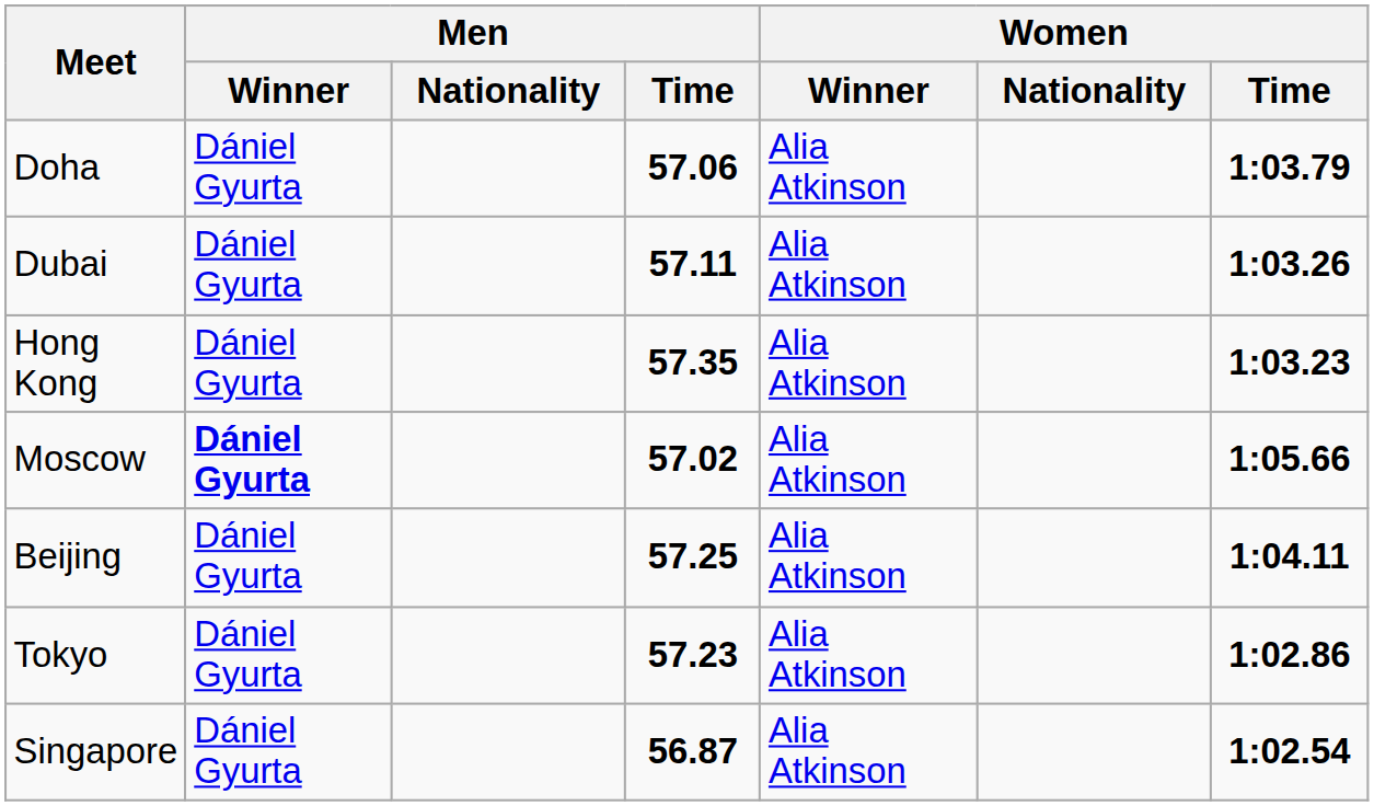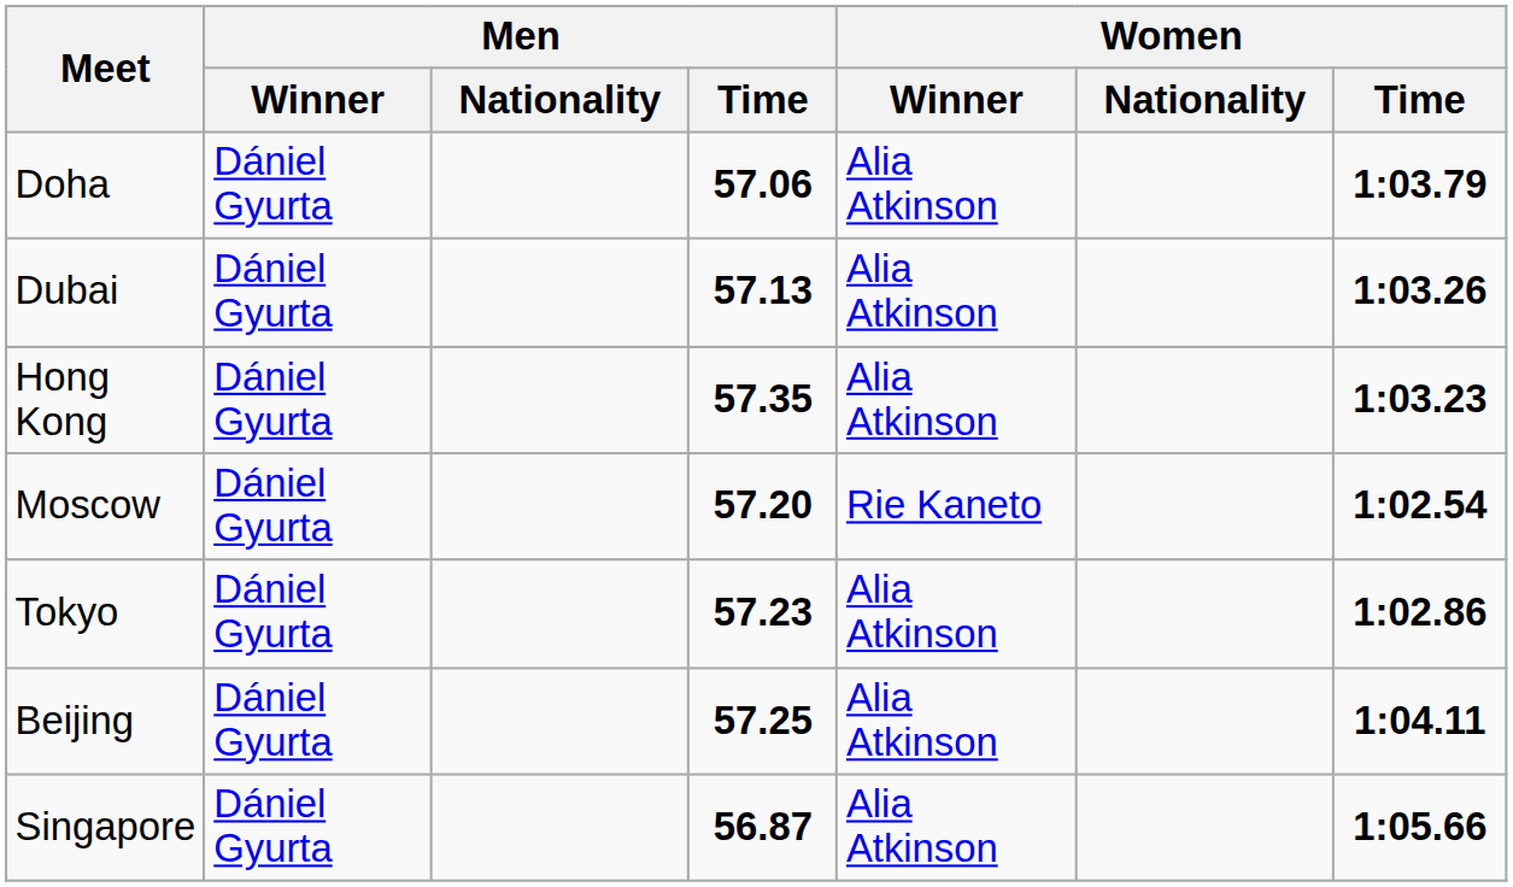 <table class="wikitable">
 <tr>
 <th rowspan="2">Meet</th>
 <th colspan="3">Men</th>
 <th colspan="3">Women</th>
 </tr>
 <tr>
 <th width=150>Winner</th>
 <th width=130>Nationality</th>
 <th width=80>Time</th>
 <th width=150>Winner</th>
 <th width=130>Nationality</th>
 <th width=80>Time</th>
 </tr>
 <tr>
 <td>Doha</td>
 <td><a href='#'>Dániel Gyurta</a></td>
 <td></td>
 <td align=center><strong>57.06</strong></td>
 <td><a href='#'>Alia Atkinson</a></td>
 <td></td>
 <td align=center><strong>1:03.79</strong></td>
 </tr>
 <tr>
 <td>Dubai</td>
 <td><a href='#'>Dániel Gyurta</a></td>
 <td></td>
-<td align=center><strong>57.11</strong></td>
+<td align=center><strong>57.13</strong></td>
 <td><a href='#'>Alia Atkinson</a></td>
 <td></td>
 <td align=center><strong>1:03.26</strong></td>
 </tr>
 <tr>
 <td>Hong Kong</td>
 <td><a href='#'>Dániel Gyurta</a></td>
 <td></td>
 <td align=center><strong>57.35</strong></td>
 <td><a href='#'>Alia Atkinson</a></td>
 <td></td>
 <td align=center><strong>1:03.23</strong></td>
 </tr>
 <tr>
 <td>Moscow</td>
-<td><strong><a href='#'>Dániel Gyurta</a></strong></td>
+<td><a href='#'>Dániel Gyurta</a></td>
 <td></td>
-<td align=center><strong>57.02</strong></td>
+<td align=center><strong>57.20</strong></td>
+<td><a href='#'>Rie Kaneto</a></td>
+<td></td>
+<td align=center><strong>1:02.54</strong></td>
+</tr>
+<tr>
+<td>Tokyo</td>
+<td><a href='#'>Dániel Gyurta</a></td>
+<td></td>
+<td align=center><strong>57.23</strong></td>
 <td><a href='#'>Alia Atkinson</a></td>
 <td></td>
-<td align=center><strong>1:05.66</strong></td>
+<td align=center><strong>1:02.86</strong></td>
 </tr>
 <tr>
 <td>Beijing</td>
 <td><a href='#'>Dániel Gyurta</a></td>
 <td></td>
 <td align=center><strong>57.25</strong></td>
 <td><a href='#'>Alia Atkinson</a></td>
 <td></td>
 <td align=center><strong>1:04.11</strong></td>
 </tr>
 <tr>
-<td>Tokyo</td>
-<td><a href='#'>Dániel Gyurta</a></td>
-<td></td>
-<td align=center><strong>57.23</strong></td>
-<td><a href='#'>Alia Atkinson</a></td>
-<td></td>
-<td align=center><strong>1:02.86</strong></td>
-</tr>
-<tr>
 <td>Singapore</td>
 <td><a href='#'>Dániel Gyurta</a></td>
 <td></td>
 <td align=center><strong>56.87</strong></td>
 <td><a href='#'>Alia Atkinson</a></td>
 <td></td>
-<td align=center><strong>1:02.54</strong></td>
+<td align=center><strong>1:05.66</strong></td>
 </tr>
 </table>
